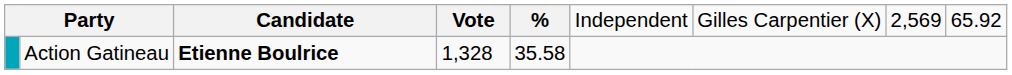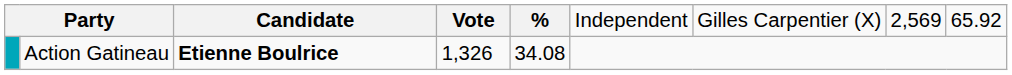 <table class="wikitable">
 <tr>
 <th bgcolor="#DDDDFF" width="100px" colspan="2">Party</th>
 <th bgcolor="#DDDDFF" width="200px">Candidate</th>
 <th bgcolor="#DDDDFF" width="50px">Vote</th>
 <th bgcolor="#DDDDFF" width="30px">%<br></th>
 <td>Independent</td>
 <td>Gilles Carpentier (X)</td>
 <td>2,569</td>
 <td>65.92</td>
 </tr>
 <tr>
 <td bgcolor=#00a7ba> </td>
 <td>Action Gatineau</td>
 <td><strong>Etienne Boulrice</strong></td>
-<td>1,328</td>
-<td>35.58</td>
+<td>1,326</td>
+<td>34.08</td>
 </tr>
 </table>
